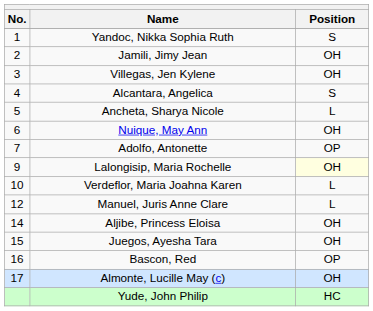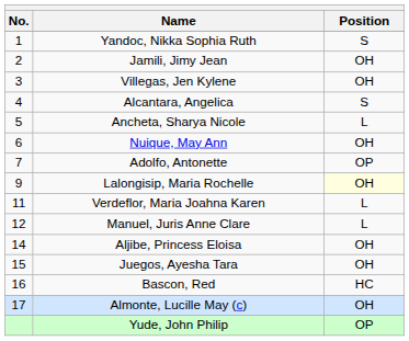 <table class="wikitable mw-collapsible mw-collapsed" style="text-align:center; width:500px; border:none">
 <tr>
 <th style="text-align:center" colspan="3"></th>
 </tr>
 <tr>
 <th style="width:7%">No.</th>
 <th>Name</th>
 <th style="width:20%">Position</th>
 </tr>
 <tr>
 </tr>
 <tr>
 <td>1</td>
 <td>Yandoc, Nikka Sophia Ruth</td>
 <td>S</td>
 </tr>
 <tr>
 <td>2</td>
 <td>Jamili, Jimy Jean</td>
 <td>OH</td>
 </tr>
 <tr>
 <td>3</td>
 <td>Villegas, Jen Kylene</td>
 <td>OH</td>
 </tr>
 <tr>
 <td>4</td>
 <td>Alcantara, Angelica</td>
 <td>S</td>
 </tr>
 <tr>
 <td>5</td>
 <td>Ancheta, Sharya Nicole</td>
 <td>L</td>
 </tr>
 <tr>
 <td>6</td>
 <td><a href='#'>Nuique, May Ann</a></td>
 <td>OH</td>
 </tr>
 <tr>
 <td>7</td>
 <td>Adolfo, Antonette</td>
 <td>OP</td>
 </tr>
 <tr>
 <td>9</td>
 <td>Lalongisip, Maria Rochelle</td>
 <td style="background: lightyellow;">OH</td>
 </tr>
 <tr>
-<td>10</td>
+<td>11</td>
 <td>Verdeflor, Maria Joahna Karen</td>
 <td>L</td>
 </tr>
 <tr>
 <td>12</td>
 <td>Manuel, Juris Anne Clare</td>
 <td>L</td>
 </tr>
 <tr>
 <td>14</td>
 <td>Aljibe, Princess Eloisa</td>
 <td>OH</td>
 </tr>
 <tr>
 <td>15</td>
 <td>Juegos, Ayesha Tara</td>
 <td>OH</td>
 </tr>
 <tr>
 <td>16</td>
 <td>Bascon, Red</td>
-<td>OP</td>
+<td>HC</td>
 </tr>
 <tr bgcolor=#D0E6FF>
 <td>17</td>
 <td>Almonte, Lucille May (<a href='#'>c</a>)</td>
 <td>OH</td>
 </tr>
 <tr bgcolor=#CCFFCC>
 <td></td>
 <td>Yude, John Philip</td>
-<td>HC</td>
+<td>OP</td>
 </tr>
 </table>
